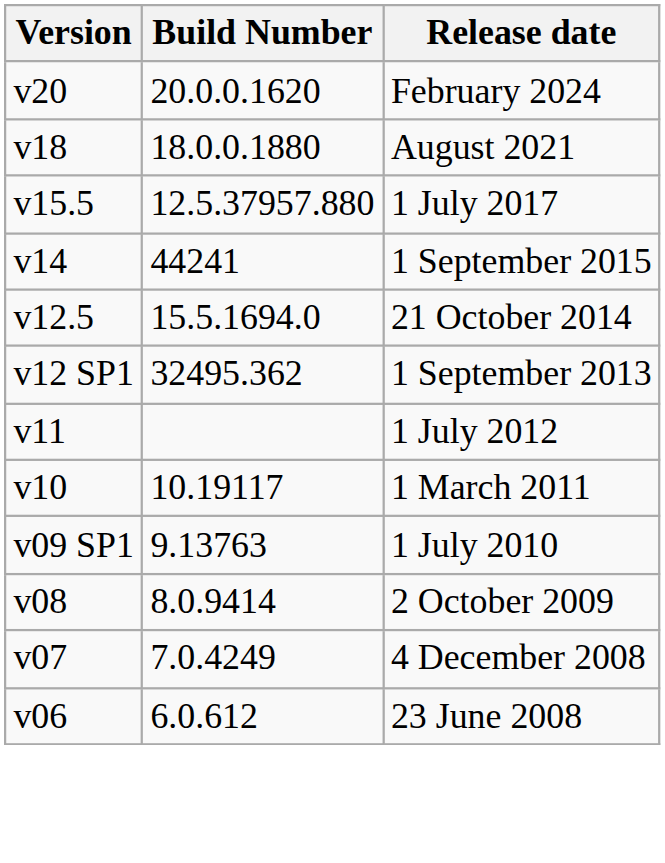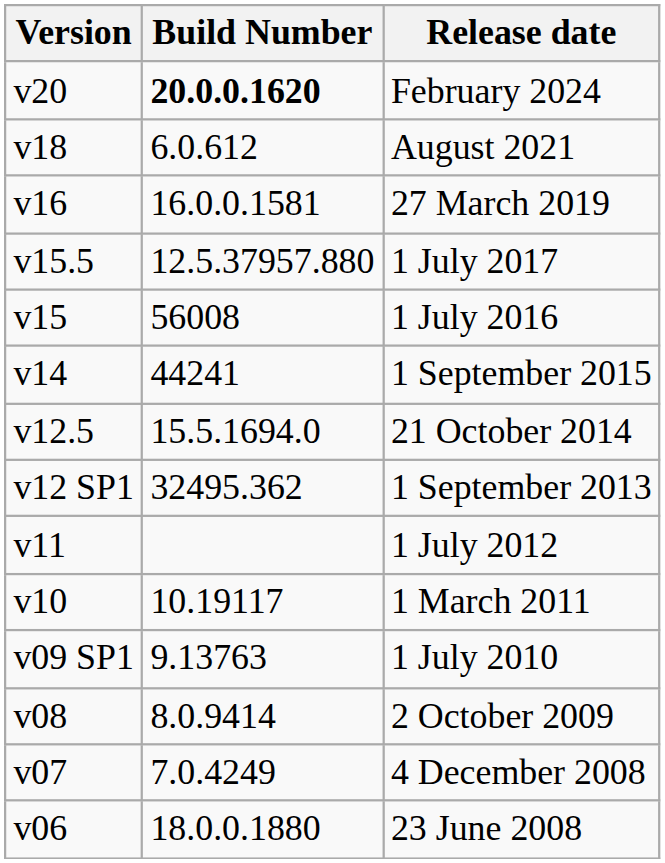 <table class="wikitable sortable">
 <tr>
 <th>Version</th>
 <th>Build Number</th>
 <th>Release date</th>
 </tr>
 <tr>
 <td>v20</td>
-<td>20.0.0.1620</td>
+<td><strong>20.0.0.1620</strong></td>
 <td>February 2024</td>
 </tr>
 <tr>
 <td>v18</td>
-<td>18.0.0.1880</td>
+<td>6.0.612</td>
 <td>August 2021</td>
+</tr>
+<tr>
+<td>v16</td>
+<td>16.0.0.1581</td>
+<td>27 March 2019</td>
 </tr>
 <tr>
 <td>v15.5</td>
 <td>12.5.37957.880</td>
 <td>1 July 2017</td>
+</tr>
+<tr>
+<td>v15</td>
+<td>56008</td>
+<td>1 July 2016</td>
 </tr>
 <tr>
 <td>v14</td>
 <td>44241</td>
 <td>1 September 2015</td>
 </tr>
 <tr>
 <td>v12.5</td>
 <td>15.5.1694.0</td>
 <td>21 October 2014</td>
 </tr>
 <tr>
 <td>v12 SP1</td>
 <td>32495.362</td>
 <td>1 September 2013</td>
 </tr>
 <tr>
 <td>v11</td>
 <td></td>
 <td>1 July 2012</td>
 </tr>
 <tr>
 <td>v10</td>
 <td>10.19117</td>
 <td>1 March 2011</td>
 </tr>
 <tr>
 <td>v09 SP1</td>
 <td>9.13763</td>
 <td>1 July 2010</td>
 </tr>
 <tr>
 <td>v08</td>
 <td>8.0.9414</td>
 <td>2 October 2009</td>
 </tr>
 <tr>
 <td>v07</td>
 <td>7.0.4249</td>
 <td>4 December 2008</td>
 </tr>
 <tr>
 <td>v06</td>
-<td>6.0.612</td>
+<td>18.0.0.1880</td>
 <td>23 June 2008</td>
 </tr>
 </table>
